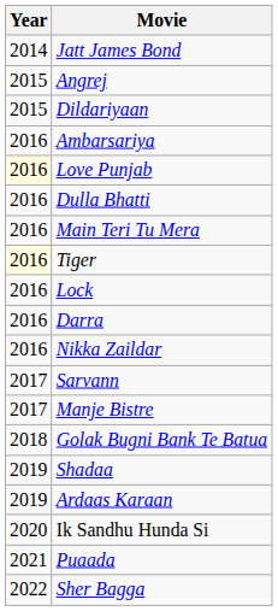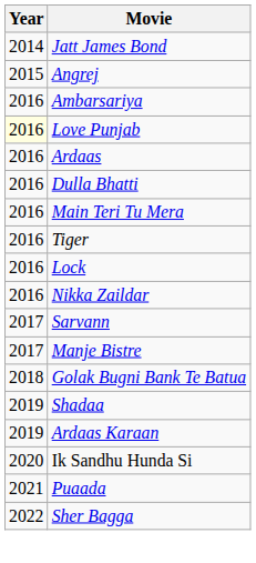 <table class="wikitable">
 <tr>
 <th>Year</th>
 <th>Movie</th>
 </tr>
 <tr>
 <td>2014</td>
 <td><em><a href='#'>Jatt James Bond</a></em></td>
 </tr>
 <tr>
 <td>2015</td>
 <td><em><a href='#'>Angrej</a></em></td>
 </tr>
 <tr>
-<td>2015</td>
-<td><em><a href='#'>Dildariyaan</a></em></td>
-</tr>
-<tr>
 <td>2016</td>
 <td><em><a href='#'>Ambarsariya</a></em></td>
 </tr>
 <tr>
 <td style="background: lightyellow;">2016</td>
 <td><em><a href='#'>Love Punjab</a></em></td>
+</tr>
+<tr>
+<td>2016</td>
+<td><em><a href='#'>Ardaas</a></em></td>
 </tr>
 <tr>
 <td>2016</td>
 <td><em><a href='#'>Dulla Bhatti</a></em></td>
 </tr>
 <tr>
 <td>2016</td>
 <td><em><a href='#'>Main Teri Tu Mera</a></em></td>
 </tr>
 <tr>
-<td style="background: lightyellow;">2016</td>
+<td>2016</td>
 <td><em>Tiger</em></td>
 </tr>
 <tr>
 <td>2016</td>
 <td><em><a href='#'>Lock</a></em></td>
-</tr>
-<tr>
-<td>2016</td>
-<td><em><a href='#'>Darra</a></em></td>
 </tr>
 <tr>
 <td>2016</td>
 <td><em><a href='#'>Nikka Zaildar</a></em></td>
 </tr>
 <tr>
 <td>2017</td>
 <td><em><a href='#'>Sarvann</a></em></td>
 </tr>
 <tr>
 <td>2017</td>
 <td><em><a href='#'>Manje Bistre</a></em></td>
 </tr>
 <tr>
 <td>2018</td>
 <td><em><a href='#'>Golak Bugni Bank Te Batua</a></em></td>
 </tr>
 <tr>
 <td>2019</td>
 <td><em><a href='#'>Shadaa</a></em></td>
 </tr>
 <tr>
 <td>2019</td>
 <td><em><a href='#'>Ardaas Karaan</a></em></td>
 </tr>
 <tr>
 <td>2020</td>
 <td>Ik Sandhu Hunda Si</td>
 </tr>
 <tr>
 <td>2021</td>
 <td><em><a href='#'>Puaada</a></em></td>
 </tr>
 <tr>
 <td>2022</td>
 <td><em><a href='#'>Sher Bagga</a></em></td>
 </tr>
 </table>
